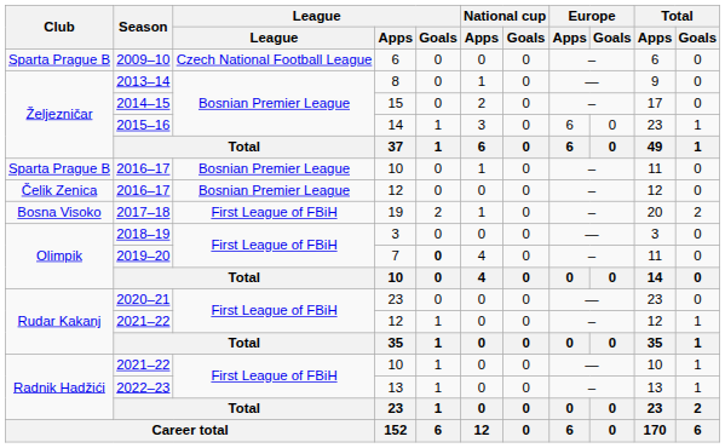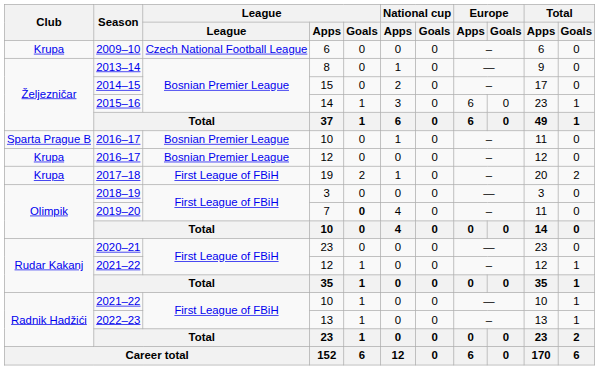 <table class="wikitable" style="text-align:center">
 <tr>
 <th rowspan="2">Club</th>
 <th rowspan="2">Season</th>
 <th colspan="3">League</th>
 <th colspan="2">National cup</th>
 <th colspan="2">Europe</th>
 <th colspan="2">Total</th>
 </tr>
 <tr>
 <th>League</th>
 <th>Apps</th>
 <th>Goals</th>
 <th>Apps</th>
 <th>Goals</th>
 <th>Apps</th>
 <th>Goals</th>
 <th>Apps</th>
 <th>Goals</th>
 </tr>
 <tr>
-<td><a href='#'>Sparta Prague B</a></td>
+<td><a href='#'>Krupa</a></td>
 <td><a href='#'>2009–10</a></td>
 <td><a href='#'>Czech National Football League</a></td>
 <td>6</td>
 <td>0</td>
 <td>0</td>
 <td>0</td>
 <td colspan="2">–</td>
 <td>6</td>
 <td>0</td>
 </tr>
 <tr>
 <td rowspan="4"><a href='#'>Željezničar</a></td>
 <td><a href='#'>2013–14</a></td>
 <td rowspan="3"><a href='#'>Bosnian Premier League</a></td>
 <td>8</td>
 <td>0</td>
 <td>1</td>
 <td>0</td>
 <td colspan="2">—</td>
 <td>9</td>
 <td>0</td>
 </tr>
 <tr>
 <td><a href='#'>2014–15</a></td>
 <td>15</td>
 <td>0</td>
 <td>2</td>
 <td>0</td>
 <td colspan="2">–</td>
 <td>17</td>
 <td>0</td>
 </tr>
 <tr>
 <td><a href='#'>2015–16</a></td>
 <td>14</td>
 <td>1</td>
 <td>3</td>
 <td>0</td>
 <td>6</td>
 <td>0</td>
 <td>23</td>
 <td>1</td>
 </tr>
 <tr>
 <th colspan="2">Total</th>
 <th>37</th>
 <th>1</th>
 <th>6</th>
 <th>0</th>
 <th>6</th>
 <th>0</th>
 <th>49</th>
 <th>1</th>
 </tr>
 <tr>
 <td><a href='#'>Sparta Prague B</a></td>
 <td><a href='#'>2016–17</a></td>
 <td><a href='#'>Bosnian Premier League</a></td>
 <td>10</td>
 <td>0</td>
 <td>1</td>
 <td>0</td>
 <td colspan="2">–</td>
 <td>11</td>
 <td>0</td>
 </tr>
 <tr>
-<td><a href='#'>Čelik Zenica</a></td>
+<td><a href='#'>Krupa</a></td>
 <td><a href='#'>2016–17</a></td>
 <td><a href='#'>Bosnian Premier League</a></td>
 <td>12</td>
 <td>0</td>
 <td>0</td>
 <td>0</td>
 <td colspan="2">–</td>
 <td>12</td>
 <td>0</td>
 </tr>
 <tr>
-<td><a href='#'>Bosna Visoko</a></td>
+<td><a href='#'>Krupa</a></td>
 <td><a href='#'>2017–18</a></td>
 <td><a href='#'>First League of FBiH</a></td>
 <td>19</td>
 <td>2</td>
 <td>1</td>
 <td>0</td>
 <td colspan="2">–</td>
 <td>20</td>
 <td>2</td>
 </tr>
 <tr>
 <td rowspan="3"><a href='#'>Olimpik</a></td>
 <td><a href='#'>2018–19</a></td>
 <td rowspan="2"><a href='#'>First League of FBiH</a></td>
 <td>3</td>
 <td>0</td>
 <td>0</td>
 <td>0</td>
 <td colspan="2">—</td>
 <td>3</td>
 <td>0</td>
 </tr>
 <tr>
 <td><a href='#'>2019–20</a></td>
 <td>7</td>
 <td><strong>0</strong></td>
 <td>4</td>
 <td>0</td>
 <td colspan="2">–</td>
 <td>11</td>
 <td>0</td>
 </tr>
 <tr>
 <th colspan="2">Total</th>
 <th>10</th>
 <th>0</th>
 <th>4</th>
 <th>0</th>
 <th>0</th>
 <th>0</th>
 <th>14</th>
 <th>0</th>
 </tr>
 <tr>
 <td rowspan="3"><a href='#'>Rudar Kakanj</a></td>
 <td><a href='#'>2020–21</a></td>
 <td rowspan="2"><a href='#'>First League of FBiH</a></td>
 <td>23</td>
 <td>0</td>
 <td>0</td>
 <td>0</td>
 <td colspan="2">—</td>
 <td>23</td>
 <td>0</td>
 </tr>
 <tr>
 <td><a href='#'>2021–22</a></td>
 <td>12</td>
 <td>1</td>
 <td>0</td>
 <td>0</td>
 <td colspan="2">–</td>
 <td>12</td>
 <td>1</td>
 </tr>
 <tr>
 <th colspan="2">Total</th>
 <th>35</th>
 <th>1</th>
 <th>0</th>
 <th>0</th>
 <th>0</th>
 <th>0</th>
 <th>35</th>
 <th>1</th>
 </tr>
 <tr>
 <td rowspan="3"><a href='#'>Radnik Hadžići</a></td>
 <td><a href='#'>2021–22</a></td>
 <td rowspan="2"><a href='#'>First League of FBiH</a></td>
 <td>10</td>
 <td>1</td>
 <td>0</td>
 <td>0</td>
 <td colspan="2">—</td>
 <td>10</td>
 <td>1</td>
 </tr>
 <tr>
 <td><a href='#'>2022–23</a></td>
 <td>13</td>
 <td>1</td>
 <td>0</td>
 <td>0</td>
 <td colspan="2">–</td>
 <td>13</td>
 <td>1</td>
 </tr>
 <tr>
 <th colspan="2">Total</th>
 <th>23</th>
 <th>1</th>
 <th>0</th>
 <th>0</th>
 <th>0</th>
 <th>0</th>
 <th>23</th>
 <th>2</th>
 </tr>
 <tr>
 <th colspan="3">Career total</th>
 <th>152</th>
 <th>6</th>
 <th>12</th>
 <th>0</th>
 <th>6</th>
 <th>0</th>
 <th>170</th>
 <th>6</th>
 </tr>
 </table>
